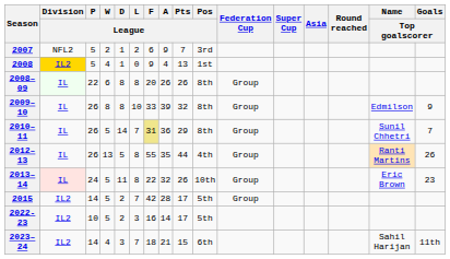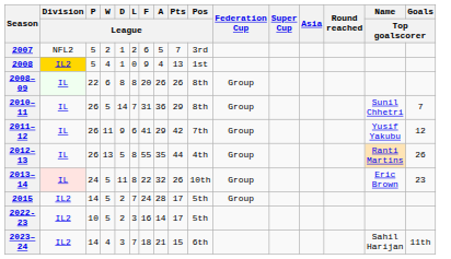 <table class="wikitable sortable" style="text-align: center">
 <tr>
 <th scope="col" rowspan="2" scope="col">Season</th>
 <th scope="col">Division</th>
 <th width="20" scope="col">P</th>
 <th width="20" scope="col">W</th>
 <th width="20" scope="col">D</th>
 <th width="20" scope="col">L</th>
 <th width="20" scope="col">F</th>
 <th width="20" scope="col">A</th>
 <th width="20" scope="col">Pts</th>
 <th scope="col">Pos</th>
 <th rowspan="2" width=6% scope="col" class="unsortable"><a href='#'>Federation Cup</a></th>
 <th rowspan="2" scope="col"><a href='#'>Super Cup</a></th>
 <th rowspan="2" scope="col"><a href='#'>Asia</a></th>
 <th rowspan="2" scope="col">Round reached</th>
 <th scope="col">Name</th>
 <th scope="col">Goals</th>
 </tr>
 <tr class="unsortable">
 <th colspan="9" scope="col">League</th>
 <th colspan="2" scope="col">Top goalscorer</th>
 </tr>
 <tr>
 <th scope="row"><a href='#'>2007</a></th>
 <td>NFL2</td>
 <td>5</td>
 <td>2</td>
 <td>1</td>
 <td>2</td>
 <td>6</td>
-<td>9</td>
+<td>5</td>
 <td>7</td>
 <td>3rd</td>
 <td></td>
 <td></td>
 <td></td>
 <td></td>
 <td></td>
 <td></td>
 </tr>
 <tr>
 <th scope="row"><a href='#'>2008</a></th>
 <td bgcolor=gold><a href='#'>IL2</a></td>
 <td>5</td>
 <td>4</td>
 <td>1</td>
 <td>0</td>
 <td>9</td>
 <td>4</td>
 <td>13</td>
 <td>1st</td>
 <td></td>
 <td></td>
 <td></td>
 <td></td>
 <td></td>
 <td></td>
 </tr>
 <tr>
 <th scope="row"><a href='#'>2008–09</a></th>
 <td bgcolor=#F0FFF0><a href='#'>IL</a></td>
 <td>22</td>
 <td>6</td>
 <td>8</td>
 <td>8</td>
 <td>20</td>
 <td>26</td>
 <td>26</td>
 <td>8th</td>
 <td>Group</td>
 <td></td>
 <td></td>
 <td></td>
 <td></td>
 <td></td>
 </tr>
 <tr>
-<th scope="row"><a href='#'>2009–10</a></th>
-<td><a href='#'>IL</a></td>
-<td>26</td>
-<td>8</td>
-<td>8</td>
-<td>10</td>
-<td>33</td>
-<td>39</td>
-<td>32</td>
-<td>8th</td>
-<td>Group</td>
-<td></td>
-<td></td>
-<td></td>
-<td> <a href='#'>Edmilson</a></td>
-<td>9</td>
-</tr>
-<tr>
 <th scope="row"><a href='#'>2010–11</a></th>
 <td><a href='#'>IL</a></td>
 <td>26</td>
 <td>5</td>
 <td>14</td>
 <td>7</td>
-<td style="background: khaki;">31</td>
+<td>31</td>
 <td>36</td>
 <td>29</td>
 <td>8th</td>
 <td>Group</td>
 <td></td>
 <td></td>
 <td></td>
 <td> <a href='#'>Sunil Chhetri</a></td>
 <td>7</td>
+</tr>
+<tr>
+<th scope="row"><a href='#'>2011–12</a></th>
+<td><a href='#'>IL</a></td>
+<td>26</td>
+<td>11</td>
+<td>9</td>
+<td>6</td>
+<td>41</td>
+<td>29</td>
+<td>42</td>
+<td>7th</td>
+<td>Group</td>
+<td></td>
+<td></td>
+<td></td>
+<td> <a href='#'>Yusif Yakubu</a></td>
+<td>12</td>
 </tr>
 <tr>
 <th scope="row"><a href='#'>2012–13</a></th>
 <td><a href='#'>IL</a></td>
 <td>26</td>
 <td>13</td>
 <td>5</td>
 <td>8</td>
 <td>55</td>
 <td>35</td>
 <td>44</td>
 <td>4th</td>
 <td>Group</td>
 <td></td>
 <td></td>
 <td></td>
 <td bgcolor=#FFE4B5> <a href='#'>Ranti Martins</a></td>
 <td>26</td>
 </tr>
 <tr>
 <th scope="row"><a href='#'>2013–14</a></th>
 <td bgcolor=#FFE4E1><a href='#'>IL</a></td>
 <td>24</td>
 <td>5</td>
 <td>11</td>
 <td>8</td>
 <td>22</td>
 <td>32</td>
 <td>26</td>
 <td>10th</td>
 <td>Group</td>
 <td></td>
 <td></td>
 <td></td>
 <td> <a href='#'>Eric Brown</a></td>
 <td>23</td>
 </tr>
 <tr>
 <th scope="row"><a href='#'>2015</a></th>
 <td><a href='#'>IL2</a></td>
 <td>14</td>
 <td>5</td>
 <td>2</td>
 <td>7</td>
-<td>42</td>
+<td>24</td>
 <td>28</td>
 <td>17</td>
 <td>5th</td>
 <td>Group</td>
 <td></td>
 <td></td>
 <td></td>
 <td></td>
 <td></td>
 </tr>
 <tr>
 <th scope="row"><a href='#'>2022-23</a></th>
 <td><a href='#'>IL2</a></td>
 <td>10</td>
 <td>5</td>
 <td>2</td>
 <td>3</td>
 <td>16</td>
 <td>14</td>
 <td>17</td>
 <td>5th</td>
 <td></td>
 <td></td>
 <td></td>
 <td></td>
 <td></td>
 <td></td>
 </tr>
 <tr>
 <th scope="row"><a href='#'>2023–24</a></th>
 <td><a href='#'>IL2</a></td>
 <td>14</td>
 <td>4</td>
 <td>3</td>
 <td>7</td>
 <td>18</td>
 <td>21</td>
 <td>15</td>
 <td>6th</td>
 <td></td>
 <td></td>
 <td></td>
 <td></td>
 <td> Sahil Harijan</td>
 <td>11th</td>
 </tr>
 </table>
